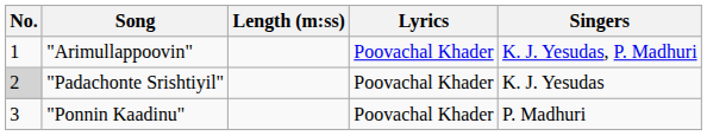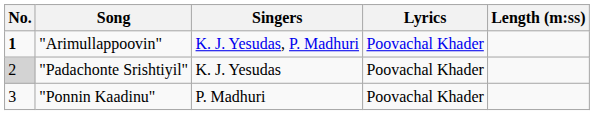 <table class="wikitable" style="font-size:95%;">
 <tr>
 <th>No.</th>
 <th>Song</th>
+<th>Singers</th>
+<th>Lyrics</th>
 <th>Length (m:ss)</th>
-<th>Lyrics</th>
-<th>Singers</th>
 </tr>
 <tr>
-<td>1</td>
+<td><strong>1</strong></td>
 <td>"Arimullappoovin"</td>
+<td><a href='#'>K. J. Yesudas</a>, <a href='#'>P. Madhuri</a></td>
+<td><a href='#'>Poovachal Khader</a></td>
 <td></td>
-<td><a href='#'>Poovachal Khader</a></td>
-<td><a href='#'>K. J. Yesudas</a>, <a href='#'>P. Madhuri</a></td>
 </tr>
 <tr>
 <td style="background: lightgrey;">2</td>
 <td>"Padachonte Srishtiyil"</td>
+<td>K. J. Yesudas</td>
+<td>Poovachal Khader</td>
 <td></td>
-<td>Poovachal Khader</td>
-<td>K. J. Yesudas</td>
 </tr>
 <tr>
 <td>3</td>
 <td>"Ponnin Kaadinu"</td>
+<td>P. Madhuri</td>
+<td>Poovachal Khader</td>
 <td></td>
-<td>Poovachal Khader</td>
-<td>P. Madhuri</td>
 </tr>
 </table>
